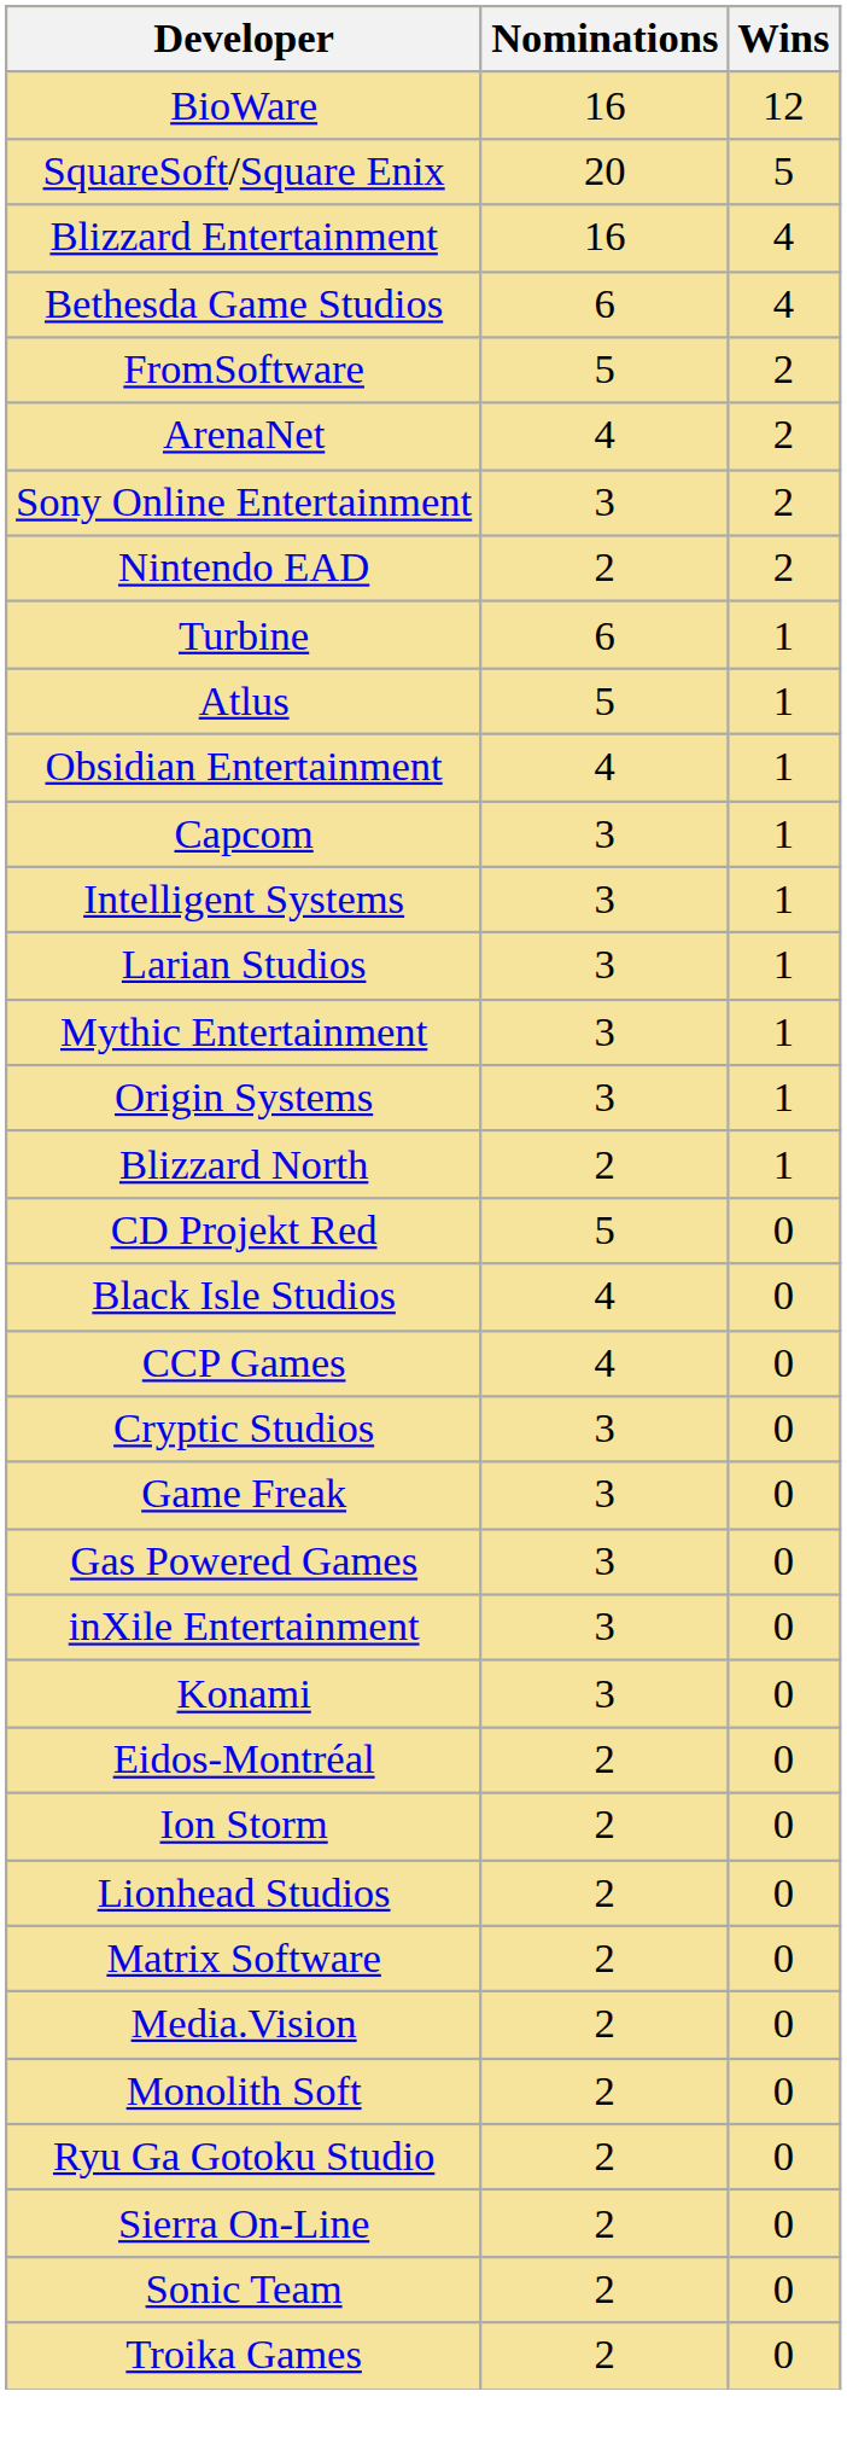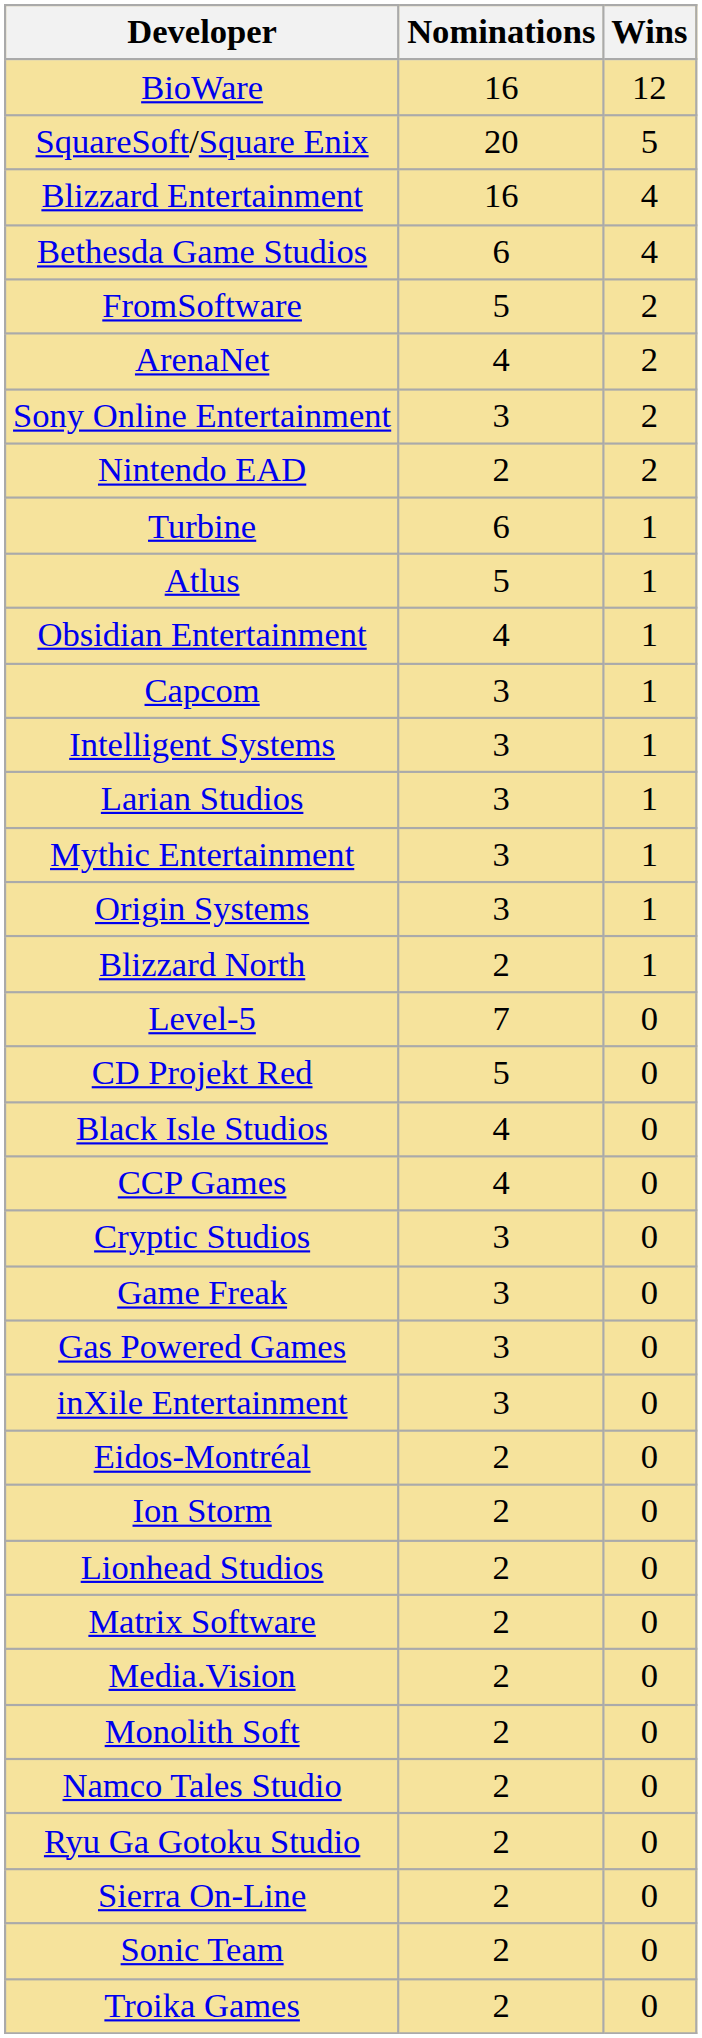 <table class="wikitable sortable plainrowheaders" rowspan="2" style="text-align:center; background: #f6e39c">
 <tr>
 <th scope="col">Developer</th>
 <th scope="col">Nominations</th>
 <th scope="col">Wins</th>
 </tr>
 <tr>
 <td><a href='#'>BioWare</a></td>
 <td>16</td>
 <td>12</td>
 </tr>
 <tr>
 <td><a href='#'>SquareSoft</a>/<a href='#'>Square Enix</a></td>
 <td>20</td>
 <td>5</td>
 </tr>
 <tr>
 <td><a href='#'>Blizzard Entertainment</a></td>
 <td>16</td>
 <td>4</td>
 </tr>
 <tr>
 <td><a href='#'>Bethesda Game Studios</a></td>
 <td>6</td>
 <td>4</td>
 </tr>
 <tr>
 <td><a href='#'>FromSoftware</a></td>
 <td>5</td>
 <td>2</td>
 </tr>
 <tr>
 <td><a href='#'>ArenaNet</a></td>
 <td>4</td>
 <td>2</td>
 </tr>
 <tr>
 <td><a href='#'>Sony Online Entertainment</a></td>
 <td>3</td>
 <td>2</td>
 </tr>
 <tr>
 <td><a href='#'>Nintendo EAD</a></td>
 <td>2</td>
 <td>2</td>
 </tr>
 <tr>
 <td><a href='#'>Turbine</a></td>
 <td>6</td>
 <td>1</td>
 </tr>
 <tr>
 <td><a href='#'>Atlus</a></td>
 <td>5</td>
 <td>1</td>
 </tr>
 <tr>
 <td><a href='#'>Obsidian Entertainment</a></td>
 <td>4</td>
 <td>1</td>
 </tr>
 <tr>
 <td><a href='#'>Capcom</a></td>
 <td>3</td>
 <td>1</td>
 </tr>
 <tr>
 <td><a href='#'>Intelligent Systems</a></td>
 <td>3</td>
 <td>1</td>
 </tr>
 <tr>
 <td><a href='#'>Larian Studios</a></td>
 <td>3</td>
 <td>1</td>
 </tr>
 <tr>
 <td><a href='#'>Mythic Entertainment</a></td>
 <td>3</td>
 <td>1</td>
 </tr>
 <tr>
 <td><a href='#'>Origin Systems</a></td>
 <td>3</td>
 <td>1</td>
 </tr>
 <tr>
 <td><a href='#'>Blizzard North</a></td>
 <td>2</td>
 <td>1</td>
 </tr>
 <tr>
+<td><a href='#'>Level-5</a></td>
+<td>7</td>
+<td>0</td>
+</tr>
+<tr>
 <td><a href='#'>CD Projekt Red</a></td>
 <td>5</td>
 <td>0</td>
 </tr>
 <tr>
 <td><a href='#'>Black Isle Studios</a></td>
 <td>4</td>
 <td>0</td>
 </tr>
 <tr>
 <td><a href='#'>CCP Games</a></td>
 <td>4</td>
 <td>0</td>
 </tr>
 <tr>
 <td><a href='#'>Cryptic Studios</a></td>
 <td>3</td>
 <td>0</td>
 </tr>
 <tr>
 <td><a href='#'>Game Freak</a></td>
 <td>3</td>
 <td>0</td>
 </tr>
 <tr>
 <td><a href='#'>Gas Powered Games</a></td>
 <td>3</td>
 <td>0</td>
 </tr>
 <tr>
 <td><a href='#'>inXile Entertainment</a></td>
 <td>3</td>
 <td>0</td>
 </tr>
 <tr>
-<td><a href='#'>Konami</a></td>
-<td>3</td>
-<td>0</td>
-</tr>
-<tr>
 <td><a href='#'>Eidos-Montréal</a></td>
 <td>2</td>
 <td>0</td>
 </tr>
 <tr>
 <td><a href='#'>Ion Storm</a></td>
 <td>2</td>
 <td>0</td>
 </tr>
 <tr>
 <td><a href='#'>Lionhead Studios</a></td>
 <td>2</td>
 <td>0</td>
 </tr>
 <tr>
 <td><a href='#'>Matrix Software</a></td>
 <td>2</td>
 <td>0</td>
 </tr>
 <tr>
 <td><a href='#'>Media.Vision</a></td>
 <td>2</td>
 <td>0</td>
 </tr>
 <tr>
 <td><a href='#'>Monolith Soft</a></td>
 <td>2</td>
 <td>0</td>
 </tr>
 <tr>
+<td><a href='#'>Namco Tales Studio</a></td>
+<td>2</td>
+<td>0</td>
+</tr>
+<tr>
 <td><a href='#'>Ryu Ga Gotoku Studio</a></td>
 <td>2</td>
 <td>0</td>
 </tr>
 <tr>
 <td><a href='#'>Sierra On-Line</a></td>
 <td>2</td>
 <td>0</td>
 </tr>
 <tr>
 <td><a href='#'>Sonic Team</a></td>
 <td>2</td>
 <td>0</td>
 </tr>
 <tr>
 <td><a href='#'>Troika Games</a></td>
 <td>2</td>
 <td>0</td>
 </tr>
 </table>
